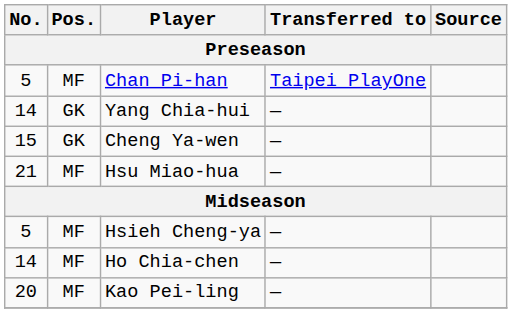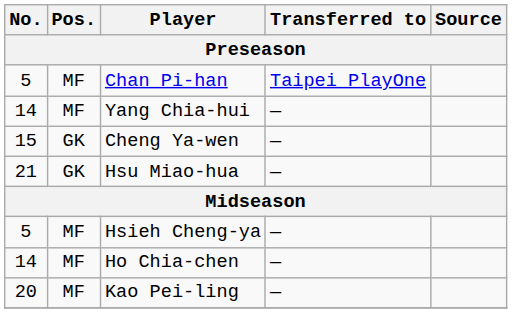 <table class="wikitable plainrowheaders sortable">
 <tr>
 <th>No.</th>
 <th>Pos.</th>
 <th>Player</th>
 <th>Transferred to</th>
 <th>Source</th>
 </tr>
 <tr>
 <th colspan=5>Preseason</th>
 </tr>
 <tr>
 <td align=center>5</td>
 <td align=center>MF</td>
 <td><a href='#'>Chan Pi-han</a></td>
 <td> <a href='#'>Taipei PlayOne</a></td>
 <td></td>
 </tr>
 <tr>
 <td align=center>14</td>
-<td align=center>GK</td>
+<td align=center>MF</td>
 <td>Yang Chia-hui</td>
 <td>—</td>
 <td></td>
 </tr>
 <tr>
 <td align=center>15</td>
 <td align=center>GK</td>
 <td>Cheng Ya-wen</td>
 <td>—</td>
 <td></td>
 </tr>
 <tr>
 <td align=center>21</td>
-<td align=center>MF</td>
+<td align=center>GK</td>
 <td>Hsu Miao-hua</td>
 <td>—</td>
 <td></td>
 </tr>
 <tr>
 <th colspan=5>Midseason</th>
 </tr>
 <tr>
 <td align=center>5</td>
 <td align=center>MF</td>
 <td>Hsieh Cheng-ya</td>
 <td>—</td>
 <td></td>
 </tr>
 <tr>
 <td align=center>14</td>
 <td align=center>MF</td>
 <td>Ho Chia-chen</td>
 <td>—</td>
 <td></td>
 </tr>
 <tr>
 <td align=center>20</td>
 <td align=center>MF</td>
 <td>Kao Pei-ling</td>
 <td>—</td>
 <td></td>
 </tr>
 <tr>
 </tr>
 </table>
